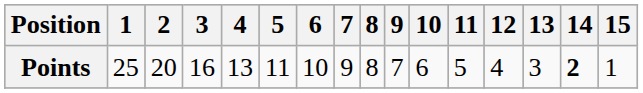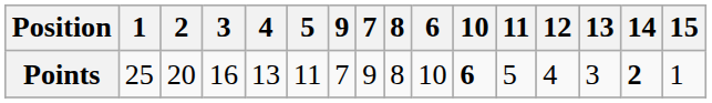 <table class="wikitable">
 <tr>
 <th>Position</th>
 <th>1</th>
 <th>2</th>
 <th>3</th>
 <th>4</th>
 <th>5</th>
-<th>6</th>
+<th>9</th>
 <th>7</th>
 <th>8</th>
-<th>9</th>
+<th>6</th>
 <th>10</th>
 <th>11</th>
 <th>12</th>
 <th>13</th>
 <th>14</th>
 <th>15</th>
 </tr>
 <tr>
 <th>Points</th>
 <td>25</td>
 <td>20</td>
 <td>16</td>
 <td>13</td>
 <td>11</td>
-<td>10</td>
+<td>7</td>
 <td>9</td>
 <td>8</td>
-<td>7</td>
-<td>6</td>
+<td>10</td>
+<td><strong>6</strong></td>
 <td>5</td>
 <td>4</td>
 <td>3</td>
 <td><strong>2</strong></td>
 <td>1</td>
 </tr>
 </table>
